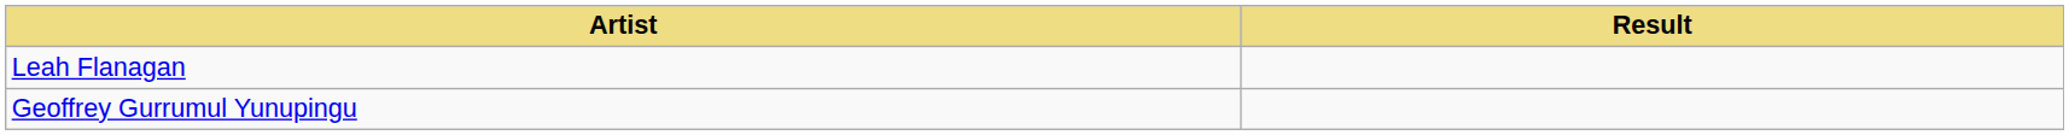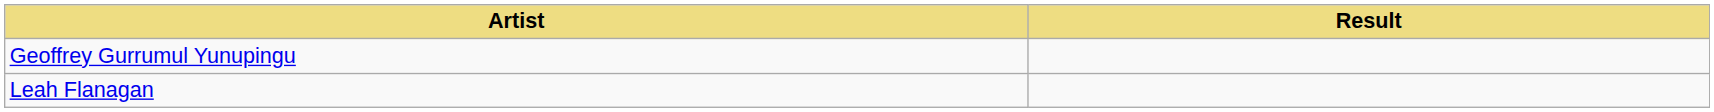 <table class="wikitable" width=100%>
 <tr>
 <th style="width:15%;background:#EEDD82;">Artist</th>
 <th style="width:10%;background:#EEDD82;">Result</th>
 </tr>
 <tr>
+<td><a href='#'>Geoffrey Gurrumul Yunupingu</a></td>
+<td></td>
+</tr>
+<tr>
 <td><a href='#'>Leah Flanagan</a></td>
 <td></td>
 </tr>
-<tr>
-<td><a href='#'>Geoffrey Gurrumul Yunupingu</a></td>
-<td></td>
-</tr>
 </table>
